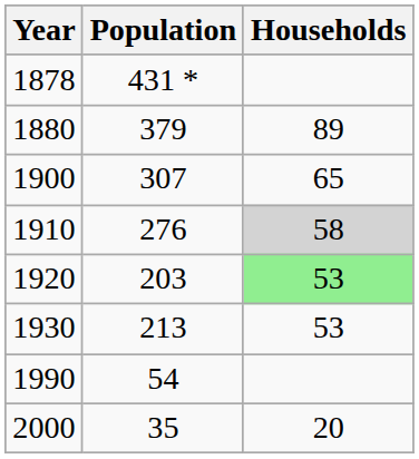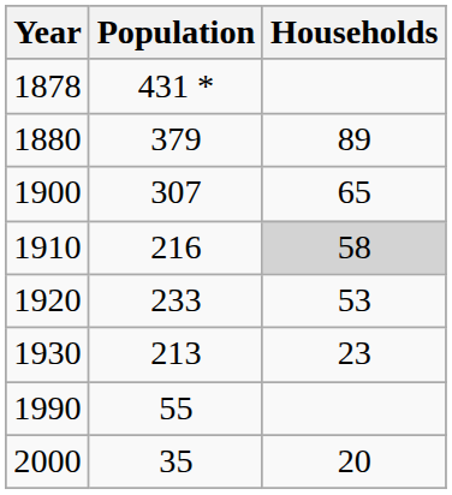 <table class="wikitable">
 <tr>
 <th>Year</th>
 <th>Population</th>
 <th>Households</th>
 </tr>
 <tr>
 <td>1878</td>
 <td align="center">431 *</td>
 <td></td>
 </tr>
 <tr>
 <td>1880</td>
 <td align="center">379</td>
 <td align="center">89</td>
 </tr>
 <tr>
 <td>1900</td>
 <td align="center">307</td>
 <td align="center">65</td>
 </tr>
 <tr>
 <td>1910</td>
-<td align="center">276</td>
+<td align="center">216</td>
 <td align="center" style="background: lightgrey;">58</td>
 </tr>
 <tr>
 <td>1920</td>
-<td align="center">203</td>
-<td align="center" style="background: lightgreen;">53</td>
+<td align="center">233</td>
+<td align="center">53</td>
 </tr>
 <tr>
 <td>1930</td>
 <td align="center">213</td>
-<td align="center">53</td>
+<td align="center">23</td>
 </tr>
 <tr>
 <td>1990</td>
-<td align="center">54</td>
+<td align="center">55</td>
 <td></td>
 </tr>
 <tr>
 <td>2000</td>
 <td align="center">35</td>
 <td align="center">20</td>
 </tr>
 </table>
